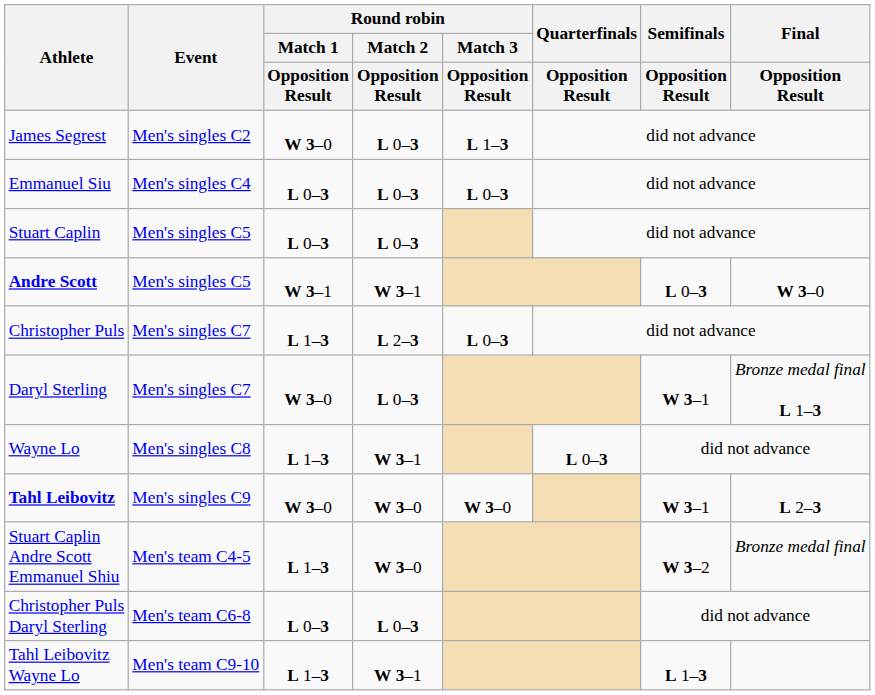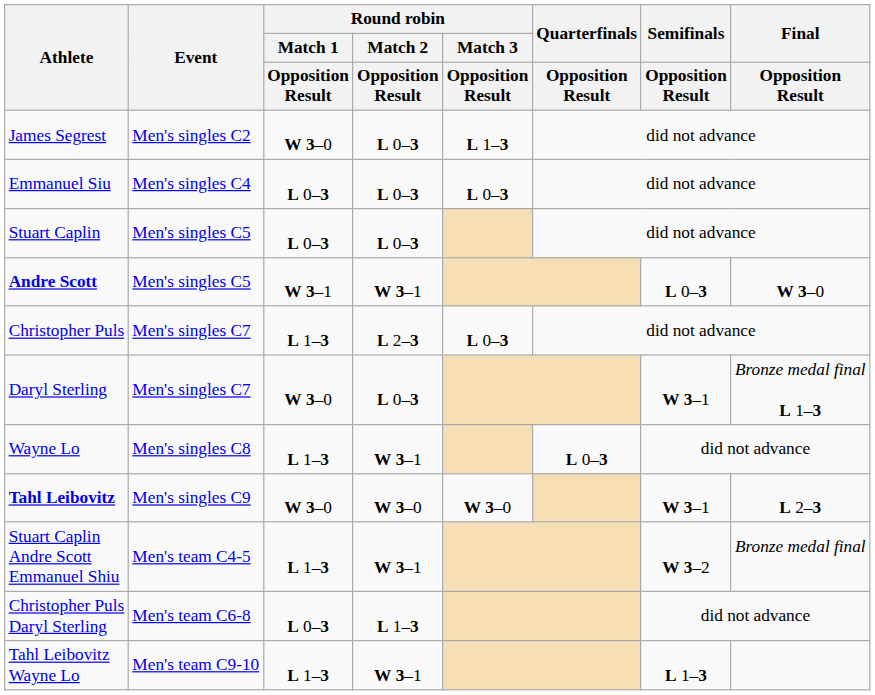 <table class="wikitable" border="1" style="font-size:90%">
 <tr>
 <th rowspan=3>Athlete</th>
 <th rowspan=3>Event</th>
 <th colspan=3>Round robin</th>
 <th rowspan=2>Quarterfinals</th>
 <th rowspan=2>Semifinals</th>
 <th rowspan=2>Final</th>
 </tr>
 <tr>
 <th>Match 1</th>
 <th>Match 2</th>
 <th>Match 3</th>
 </tr>
 <tr>
 <th>Opposition<br>Result</th>
 <th>Opposition<br>Result</th>
 <th>Opposition<br>Result</th>
 <th>Opposition<br>Result</th>
 <th>Opposition<br>Result</th>
 <th>Opposition<br>Result</th>
 </tr>
 <tr>
 <td><a href='#'>James Segrest</a></td>
 <td><a href='#'>Men's singles C2</a></td>
 <td align=center><br><strong>W</strong> <strong>3</strong>–0</td>
 <td align=center><br><strong>L</strong> 0–<strong>3</strong></td>
 <td align=center><br><strong>L</strong> 1–<strong>3</strong></td>
 <td align=center colspan=3>did not advance</td>
 </tr>
 <tr>
 <td><a href='#'>Emmanuel Siu</a></td>
 <td><a href='#'>Men's singles C4</a></td>
 <td align=center><br><strong>L</strong> 0–<strong>3</strong></td>
 <td align=center><br><strong>L</strong> 0–<strong>3</strong></td>
 <td align=center><br><strong>L</strong> 0–<strong>3</strong></td>
 <td align=center colspan=3>did not advance</td>
 </tr>
 <tr>
 <td><a href='#'>Stuart Caplin</a></td>
 <td><a href='#'>Men's singles C5</a></td>
 <td align=center><br><strong>L</strong> 0–<strong>3</strong></td>
 <td align=center><br><strong>L</strong> 0–<strong>3</strong></td>
 <td align=center bgcolor=wheat></td>
 <td align=center colspan=3>did not advance</td>
 </tr>
 <tr>
 <td><strong><a href='#'>Andre Scott</a></strong></td>
 <td><a href='#'>Men's singles C5</a></td>
 <td align=center><br><strong>W</strong> <strong>3</strong>–1</td>
 <td align=center><br><strong>W</strong> <strong>3</strong>–1</td>
 <td align=center bgcolor=wheat colspan=2></td>
 <td align=center><br><strong>L</strong> 0–<strong>3</strong></td>
 <td align=center><br><strong>W</strong> <strong>3</strong>–0 </td>
 </tr>
 <tr>
 <td><a href='#'>Christopher Puls</a></td>
 <td><a href='#'>Men's singles C7</a></td>
 <td align=center><br><strong>L</strong> 1–<strong>3</strong></td>
 <td align=center><br><strong>L</strong> 2–<strong>3</strong></td>
 <td align=center><br><strong>L</strong> 0–<strong>3</strong></td>
 <td align=center colspan=3>did not advance</td>
 </tr>
 <tr>
 <td><a href='#'>Daryl Sterling</a></td>
 <td><a href='#'>Men's singles C7</a></td>
 <td align=center><br><strong>W</strong> <strong>3</strong>–0</td>
 <td align=center><br><strong>L</strong> 0–<strong>3</strong></td>
 <td align=center bgcolor=wheat colspan=2></td>
 <td align=center><br><strong>W</strong> <strong>3</strong>–1</td>
 <td align=center><em>Bronze medal final</em><br><br><strong>L</strong> 1–<strong>3</strong></td>
 </tr>
 <tr>
 <td><a href='#'>Wayne Lo</a></td>
 <td><a href='#'>Men's singles C8</a></td>
 <td align=center><br><strong>L</strong> 1–<strong>3</strong></td>
 <td align=center><br><strong>W</strong> <strong>3</strong>–1</td>
 <td align=center bgcolor=wheat></td>
 <td align=center><br><strong>L</strong> 0–<strong>3</strong></td>
 <td align=center colspan=2>did not advance</td>
 </tr>
 <tr>
 <td><strong><a href='#'>Tahl Leibovitz</a></strong></td>
 <td><a href='#'>Men's singles C9</a></td>
 <td align=center><br><strong>W</strong> <strong>3</strong>–0</td>
 <td align=center><br><strong>W</strong> <strong>3</strong>–0</td>
 <td align=center><br><strong>W</strong> <strong>3</strong>–0</td>
 <td align=center bgcolor=wheat></td>
 <td align=center><br><strong>W</strong> <strong>3</strong>–1</td>
 <td align=center><br><strong>L</strong> 2–<strong>3</strong> </td>
 </tr>
 <tr>
 <td><a href='#'>Stuart Caplin</a><br><a href='#'>Andre Scott</a><br><a href='#'>Emmanuel Shiu</a></td>
 <td><a href='#'>Men's team C4-5</a></td>
 <td align=center><br><strong>L</strong> 1–<strong>3</strong></td>
-<td align=center><br><strong>W</strong> <strong>3</strong>–0</td>
+<td align=center><br><strong>W</strong> <strong>3</strong>–1</td>
 <td align=center bgcolor=wheat colspan=2></td>
 <td align=center><br><strong>W</strong> <strong>3</strong>–2</td>
 <td align=center><em>Bronze medal final</em><br><br></td>
 </tr>
 <tr>
 <td><a href='#'>Christopher Puls</a><br><a href='#'>Daryl Sterling</a></td>
 <td><a href='#'>Men's team C6-8</a></td>
 <td align=center><br><strong>L</strong> 0–<strong>3</strong></td>
-<td align=center><br><strong>L</strong> 0–<strong>3</strong></td>
+<td align=center><br><strong>L</strong> 1–<strong>3</strong></td>
 <td align=center bgcolor=wheat colspan=2></td>
 <td align=center colspan=2>did not advance</td>
 </tr>
 <tr>
 <td><a href='#'>Tahl Leibovitz</a><br><a href='#'>Wayne Lo</a></td>
 <td><a href='#'>Men's team C9-10</a></td>
 <td align=center><br><strong>L</strong> 1–<strong>3</strong></td>
 <td align=center><br><strong>W</strong> <strong>3</strong>–1</td>
 <td align=center bgcolor=wheat colspan=2></td>
 <td align=center><br><strong>L</strong> 1–<strong>3</strong></td>
 <td align=center><br></td>
 </tr>
 </table>
